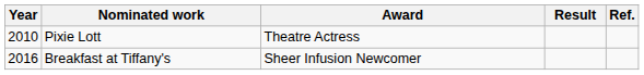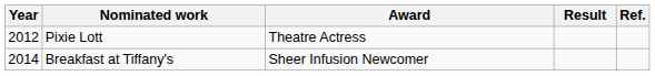 <table class="wikitable">
 <tr>
 <th>Year</th>
 <th width="250">Nominated work</th>
 <th width="325">Award</th>
 <th width="65">Result</th>
 <th>Ref.</th>
 </tr>
 <tr>
-<td align="center">2010</td>
+<td align="center">2012</td>
 <td>Pixie Lott</td>
 <td>Theatre Actress</td>
 <td></td>
 <td align="center"></td>
 </tr>
 <tr>
-<td align="center">2016</td>
+<td align="center">2014</td>
 <td>Breakfast at Tiffany's</td>
 <td>Sheer Infusion Newcomer</td>
 <td></td>
 <td></td>
 </tr>
 </table>
